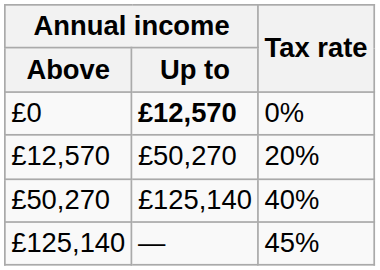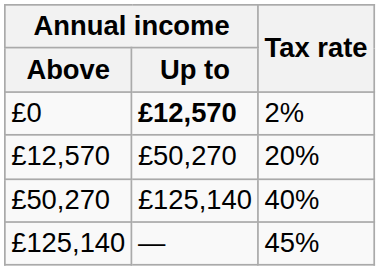 <table class="wikitable">
 <tr>
 <th colspan=2>Annual income</th>
 <th rowspan=2>Tax rate</th>
 </tr>
 <tr>
 <th>Above</th>
 <th>Up to</th>
 </tr>
 <tr>
 <td>£0</td>
 <td><strong>£12,570</strong></td>
-<td>0%</td>
+<td>2%</td>
 </tr>
 <tr>
 <td>£12,570</td>
 <td>£50,270</td>
 <td>20%</td>
 </tr>
 <tr>
 <td>£50,270</td>
 <td>£125,140</td>
 <td>40%</td>
 </tr>
 <tr>
 <td>£125,140</td>
 <td>—</td>
 <td>45%</td>
 </tr>
 </table>
